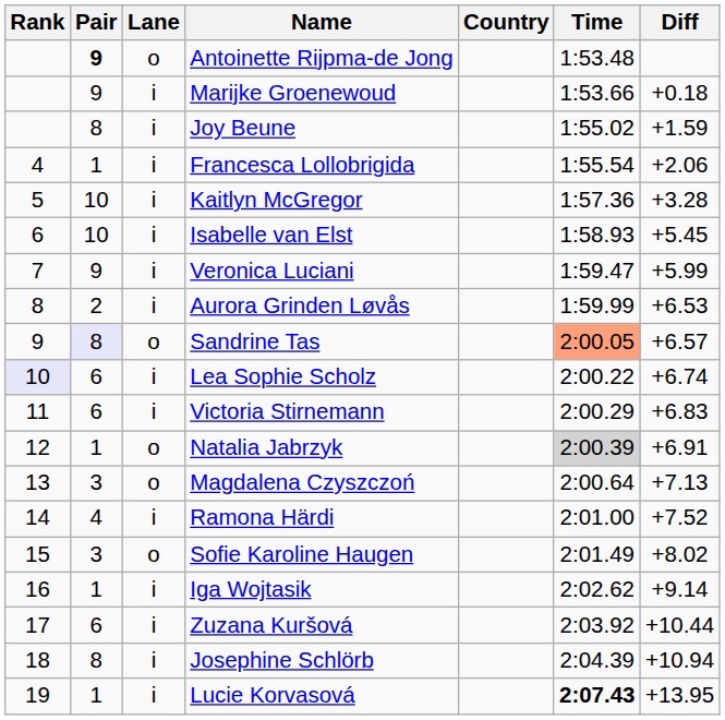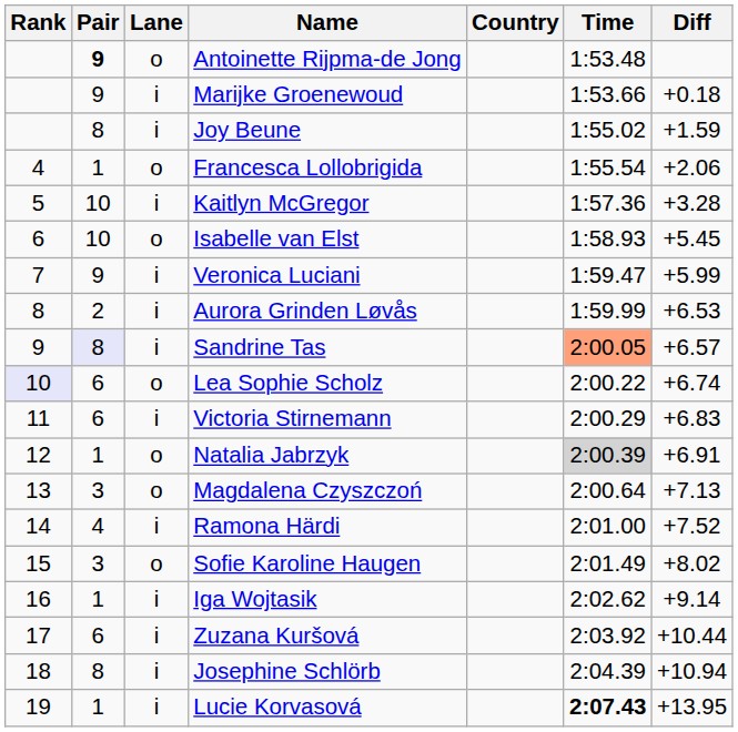 <table class="wikitable sortable" style="text-align:center">
 <tr>
 <th>Rank</th>
 <th>Pair</th>
 <th>Lane</th>
 <th>Name</th>
 <th>Country</th>
 <th>Time</th>
 <th>Diff</th>
 </tr>
 <tr>
 <td></td>
 <td><strong>9</strong></td>
 <td>o</td>
 <td align=left><a href='#'>Antoinette Rijpma-de Jong</a></td>
 <td align=left></td>
 <td>1:53.48</td>
 <td></td>
 </tr>
 <tr>
 <td></td>
 <td>9</td>
 <td>i</td>
 <td align=left><a href='#'>Marijke Groenewoud</a></td>
 <td align=left></td>
 <td>1:53.66</td>
 <td>+0.18</td>
 </tr>
 <tr>
 <td></td>
 <td>8</td>
 <td>i</td>
 <td align=left><a href='#'>Joy Beune</a></td>
 <td align=left></td>
 <td>1:55.02</td>
 <td>+1.59</td>
 </tr>
 <tr>
 <td>4</td>
 <td>1</td>
-<td>i</td>
+<td>o</td>
 <td align=left><a href='#'>Francesca Lollobrigida</a></td>
 <td align=left></td>
 <td>1:55.54</td>
 <td>+2.06</td>
 </tr>
 <tr>
 <td>5</td>
 <td>10</td>
 <td>i</td>
 <td align=left><a href='#'>Kaitlyn McGregor</a></td>
 <td align=left></td>
 <td>1:57.36</td>
 <td>+3.28</td>
 </tr>
 <tr>
 <td>6</td>
 <td>10</td>
-<td>i</td>
+<td>o</td>
 <td align=left><a href='#'>Isabelle van Elst</a></td>
 <td align=left></td>
 <td>1:58.93</td>
 <td>+5.45</td>
 </tr>
 <tr>
 <td>7</td>
 <td>9</td>
 <td>i</td>
 <td align=left><a href='#'>Veronica Luciani</a></td>
 <td align=left></td>
 <td>1:59.47</td>
 <td>+5.99</td>
 </tr>
 <tr>
 <td>8</td>
 <td>2</td>
 <td>i</td>
 <td align=left><a href='#'>Aurora Grinden Løvås</a></td>
 <td align=left></td>
 <td>1:59.99</td>
 <td>+6.53</td>
 </tr>
 <tr>
 <td>9</td>
 <td style="background: lavender;">8</td>
-<td>o</td>
+<td>i</td>
 <td align=left><a href='#'>Sandrine Tas</a></td>
 <td align=left></td>
 <td style="background: lightsalmon;">2:00.05</td>
 <td>+6.57</td>
 </tr>
 <tr>
 <td style="background: lavender;">10</td>
 <td>6</td>
-<td>i</td>
+<td>o</td>
 <td align=left><a href='#'>Lea Sophie Scholz</a></td>
 <td align=left></td>
 <td>2:00.22</td>
 <td>+6.74</td>
 </tr>
 <tr>
 <td>11</td>
 <td>6</td>
 <td>i</td>
 <td align=left><a href='#'>Victoria Stirnemann</a></td>
 <td align=left></td>
 <td>2:00.29</td>
 <td>+6.83</td>
 </tr>
 <tr>
 <td>12</td>
 <td>1</td>
 <td>o</td>
 <td align=left><a href='#'>Natalia Jabrzyk</a></td>
 <td align=left></td>
 <td style="background: lightgrey;">2:00.39</td>
 <td>+6.91</td>
 </tr>
 <tr>
 <td>13</td>
 <td>3</td>
 <td>o</td>
 <td align=left><a href='#'>Magdalena Czyszczoń</a></td>
 <td align=left></td>
 <td>2:00.64</td>
 <td>+7.13</td>
 </tr>
 <tr>
 <td>14</td>
 <td>4</td>
 <td>i</td>
 <td align=left><a href='#'>Ramona Härdi</a></td>
 <td align=left></td>
 <td>2:01.00</td>
 <td>+7.52</td>
 </tr>
 <tr>
 <td>15</td>
 <td>3</td>
 <td>o</td>
 <td align=left><a href='#'>Sofie Karoline Haugen</a></td>
 <td align=left></td>
 <td>2:01.49</td>
 <td>+8.02</td>
 </tr>
 <tr>
 <td>16</td>
 <td>1</td>
 <td>i</td>
 <td align=left><a href='#'>Iga Wojtasik</a></td>
 <td align=left></td>
 <td>2:02.62</td>
 <td>+9.14</td>
 </tr>
 <tr>
 <td>17</td>
 <td>6</td>
 <td>i</td>
 <td align=left><a href='#'>Zuzana Kuršová</a></td>
 <td align=left></td>
 <td>2:03.92</td>
 <td>+10.44</td>
 </tr>
 <tr>
 <td>18</td>
 <td>8</td>
 <td>i</td>
 <td align=left><a href='#'>Josephine Schlörb</a></td>
 <td align=left></td>
 <td>2:04.39</td>
 <td>+10.94</td>
 </tr>
 <tr>
 <td>19</td>
 <td>1</td>
 <td>i</td>
 <td align=left><a href='#'>Lucie Korvasová</a></td>
 <td align=left></td>
 <td><strong>2:07.43</strong></td>
 <td>+13.95</td>
 </tr>
 </table>
